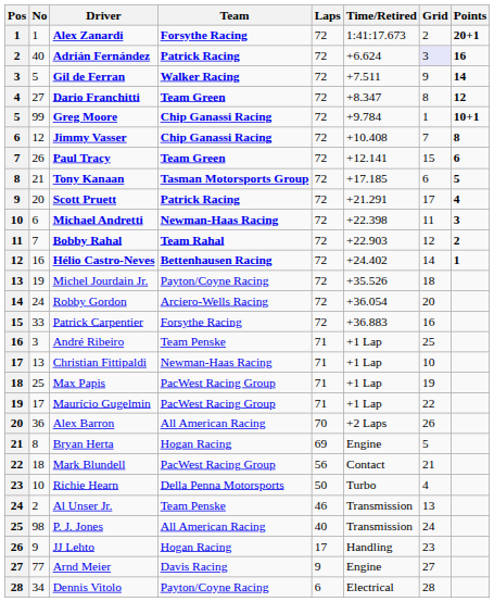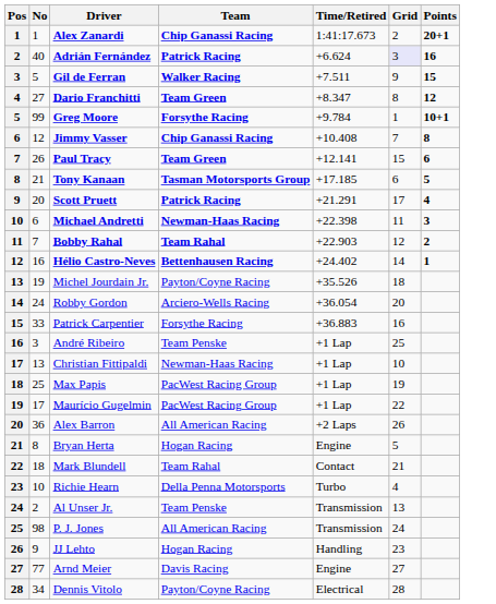 <table class="wikitable" style="font-size:95%;">
 <tr>
 <th>Pos</th>
 <th>No</th>
 <th>Driver</th>
 <th>Team</th>
-<th>Laps</th>
 <th>Time/Retired</th>
 <th>Grid</th>
 <th>Points</th>
 </tr>
 <tr>
 <th>1</th>
 <td>1</td>
 <td> <strong><a href='#'>Alex Zanardi</a></strong></td>
-<td><strong><a href='#'>Forsythe Racing</a></strong></td>
-<td>72</td>
+<td><strong><a href='#'>Chip Ganassi Racing</a></strong></td>
 <td>1:41:17.673</td>
 <td>2</td>
 <td><strong>20+1</strong></td>
 </tr>
 <tr>
 <th>2</th>
 <td>40</td>
 <td> <strong><a href='#'>Adrián Fernández</a></strong></td>
 <td><strong><a href='#'>Patrick Racing</a></strong></td>
-<td>72</td>
 <td>+6.624</td>
 <td style="background: lavender;">3</td>
 <td><strong>16</strong></td>
 </tr>
 <tr>
 <th>3</th>
 <td>5</td>
 <td> <strong><a href='#'>Gil de Ferran</a></strong></td>
 <td><strong><a href='#'>Walker Racing</a></strong></td>
-<td>72</td>
 <td>+7.511</td>
 <td>9</td>
-<td><strong>14</strong></td>
+<td><strong>15</strong></td>
 </tr>
 <tr>
 <th>4</th>
 <td>27</td>
 <td> <strong><a href='#'>Dario Franchitti</a></strong></td>
 <td><strong><a href='#'>Team Green</a></strong></td>
-<td>72</td>
 <td>+8.347</td>
 <td>8</td>
 <td><strong>12</strong></td>
 </tr>
 <tr>
 <th>5</th>
 <td>99</td>
 <td> <strong><a href='#'>Greg Moore</a></strong></td>
-<td><strong><a href='#'>Chip Ganassi Racing</a></strong></td>
-<td>72</td>
+<td><strong><a href='#'>Forsythe Racing</a></strong></td>
 <td>+9.784</td>
 <td>1</td>
 <td><strong>10+1</strong></td>
 </tr>
 <tr>
 <th>6</th>
 <td>12</td>
 <td> <strong><a href='#'>Jimmy Vasser</a></strong></td>
 <td><strong><a href='#'>Chip Ganassi Racing</a></strong></td>
-<td>72</td>
 <td>+10.408</td>
 <td>7</td>
 <td><strong>8</strong></td>
 </tr>
 <tr>
 <th>7</th>
 <td>26</td>
 <td> <strong><a href='#'>Paul Tracy</a></strong></td>
 <td><strong><a href='#'>Team Green</a></strong></td>
-<td>72</td>
 <td>+12.141</td>
 <td>15</td>
 <td><strong>6</strong></td>
 </tr>
 <tr>
 <th>8</th>
 <td>21</td>
 <td> <strong><a href='#'>Tony Kanaan</a></strong></td>
 <td><strong><a href='#'>Tasman Motorsports Group</a></strong></td>
-<td>72</td>
 <td>+17.185</td>
 <td>6</td>
 <td><strong>5</strong></td>
 </tr>
 <tr>
 <th>9</th>
 <td>20</td>
 <td> <strong><a href='#'>Scott Pruett</a></strong></td>
 <td><strong><a href='#'>Patrick Racing</a></strong></td>
-<td>72</td>
 <td>+21.291</td>
 <td>17</td>
 <td><strong>4</strong></td>
 </tr>
 <tr>
 <th>10</th>
 <td>6</td>
 <td> <strong><a href='#'>Michael Andretti</a></strong></td>
 <td><strong><a href='#'>Newman-Haas Racing</a></strong></td>
-<td>72</td>
 <td>+22.398</td>
 <td>11</td>
 <td><strong>3</strong></td>
 </tr>
 <tr>
 <th>11</th>
 <td>7</td>
 <td> <strong><a href='#'>Bobby Rahal</a></strong></td>
 <td><strong><a href='#'>Team Rahal</a></strong></td>
-<td>72</td>
 <td>+22.903</td>
 <td>12</td>
 <td><strong>2</strong></td>
 </tr>
 <tr>
 <th>12</th>
 <td>16</td>
 <td> <strong><a href='#'>Hélio Castro-Neves</a></strong></td>
 <td><strong><a href='#'>Bettenhausen Racing</a></strong></td>
-<td>72</td>
 <td>+24.402</td>
 <td>14</td>
 <td><strong>1</strong></td>
 </tr>
 <tr>
 <th>13</th>
 <td>19</td>
 <td> <a href='#'>Michel Jourdain Jr.</a></td>
 <td><a href='#'>Payton/Coyne Racing</a></td>
-<td>72</td>
 <td>+35.526</td>
 <td>18</td>
 <td></td>
 </tr>
 <tr>
 <th>14</th>
 <td>24</td>
 <td> <a href='#'>Robby Gordon</a></td>
 <td><a href='#'>Arciero-Wells Racing</a></td>
-<td>72</td>
 <td>+36.054</td>
 <td>20</td>
 <td></td>
 </tr>
 <tr>
 <th>15</th>
 <td>33</td>
 <td> <a href='#'>Patrick Carpentier</a></td>
 <td><a href='#'>Forsythe Racing</a></td>
-<td>72</td>
 <td>+36.883</td>
 <td>16</td>
 <td></td>
 </tr>
 <tr>
 <th>16</th>
 <td>3</td>
 <td> <a href='#'>André Ribeiro</a></td>
 <td><a href='#'>Team Penske</a></td>
-<td>71</td>
 <td>+1 Lap</td>
 <td>25</td>
 <td></td>
 </tr>
 <tr>
 <th>17</th>
 <td>13</td>
 <td> <a href='#'>Christian Fittipaldi</a></td>
 <td><a href='#'>Newman-Haas Racing</a></td>
-<td>71</td>
 <td>+1 Lap</td>
 <td>10</td>
 <td></td>
 </tr>
 <tr>
 <th>18</th>
 <td>25</td>
 <td> <a href='#'>Max Papis</a></td>
 <td><a href='#'>PacWest Racing Group</a></td>
-<td>71</td>
 <td>+1 Lap</td>
 <td>19</td>
 <td></td>
 </tr>
 <tr>
 <th>19</th>
 <td>17</td>
 <td> <a href='#'>Maurício Gugelmin</a></td>
 <td><a href='#'>PacWest Racing Group</a></td>
-<td>71</td>
 <td>+1 Lap</td>
 <td>22</td>
 <td></td>
 </tr>
 <tr>
 <th>20</th>
 <td>36</td>
 <td> <a href='#'>Alex Barron</a></td>
 <td><a href='#'>All American Racing</a></td>
-<td>70</td>
 <td>+2 Laps</td>
 <td>26</td>
 <td></td>
 </tr>
 <tr>
 <th>21</th>
 <td>8</td>
 <td> <a href='#'>Bryan Herta</a></td>
 <td><a href='#'>Hogan Racing</a></td>
-<td>69</td>
 <td>Engine</td>
 <td>5</td>
 <td></td>
 </tr>
 <tr>
 <th>22</th>
 <td>18</td>
 <td> <a href='#'>Mark Blundell</a></td>
-<td><a href='#'>PacWest Racing Group</a></td>
-<td>56</td>
+<td><a href='#'>Team Rahal</a></td>
 <td>Contact</td>
 <td>21</td>
 <td></td>
 </tr>
 <tr>
 <th>23</th>
 <td>10</td>
 <td> <a href='#'>Richie Hearn</a></td>
 <td><a href='#'>Della Penna Motorsports</a></td>
-<td>50</td>
 <td>Turbo</td>
 <td>4</td>
 <td></td>
 </tr>
 <tr>
 <th>24</th>
 <td>2</td>
 <td> <a href='#'>Al Unser Jr.</a></td>
 <td><a href='#'>Team Penske</a></td>
-<td>46</td>
 <td>Transmission</td>
 <td>13</td>
 <td></td>
 </tr>
 <tr>
 <th>25</th>
 <td>98</td>
 <td> <a href='#'>P. J. Jones</a></td>
 <td><a href='#'>All American Racing</a></td>
-<td>40</td>
 <td>Transmission</td>
 <td>24</td>
 <td></td>
 </tr>
 <tr>
 <th>26</th>
 <td>9</td>
 <td> <a href='#'>JJ Lehto</a></td>
 <td><a href='#'>Hogan Racing</a></td>
-<td>17</td>
 <td>Handling</td>
 <td>23</td>
 <td></td>
 </tr>
 <tr>
 <th>27</th>
 <td>77</td>
 <td> <a href='#'>Arnd Meier</a></td>
 <td><a href='#'>Davis Racing</a></td>
-<td>9</td>
 <td>Engine</td>
 <td>27</td>
 <td></td>
 </tr>
 <tr>
 <th>28</th>
 <td>34</td>
 <td> <a href='#'>Dennis Vitolo</a></td>
 <td><a href='#'>Payton/Coyne Racing</a></td>
-<td>6</td>
 <td>Electrical</td>
 <td>28</td>
 <td></td>
 </tr>
 </table>
